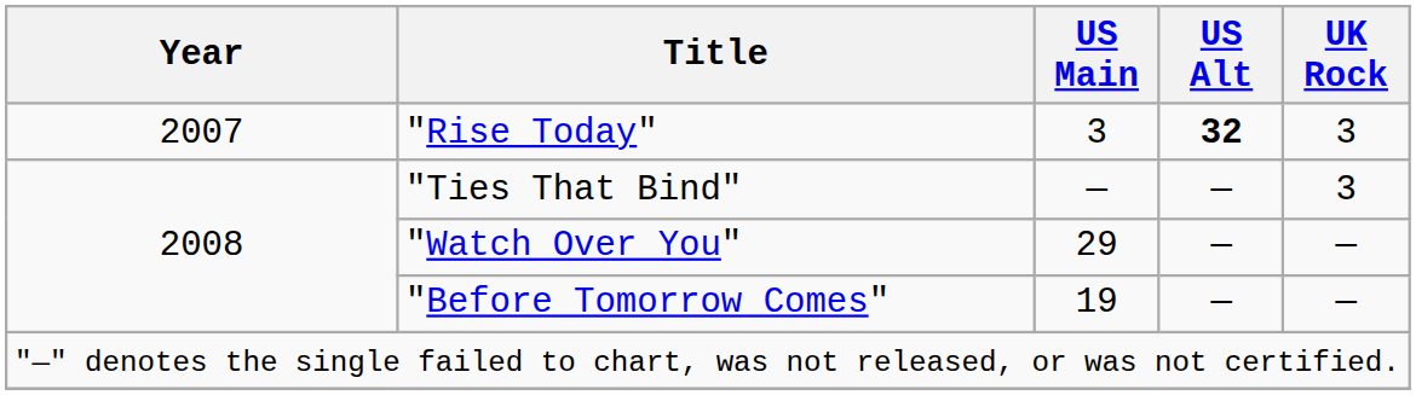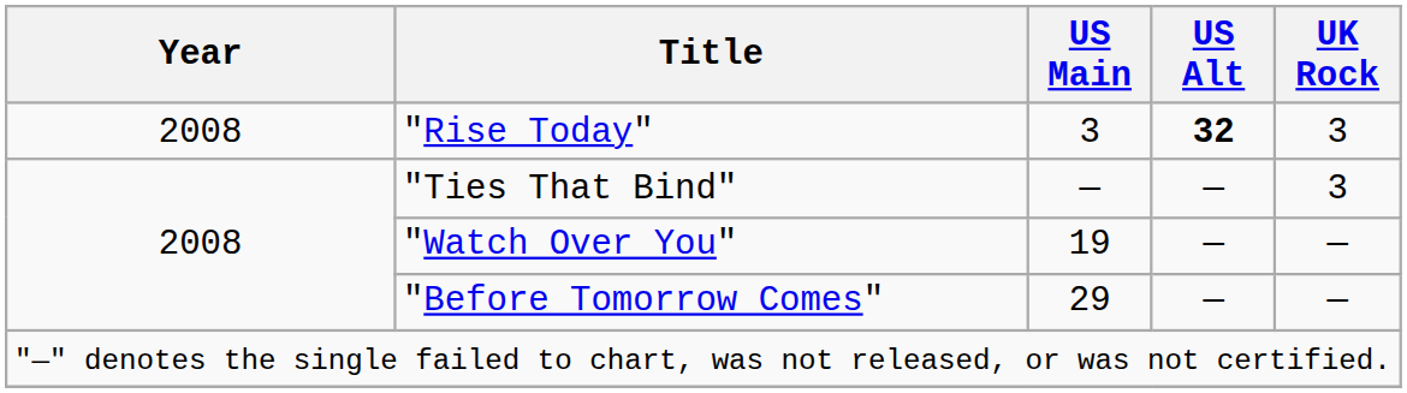 <table class="wikitable" style="text-align:center;">
 <tr>
 <th>Year</th>
 <th width="230" align="left">Title</th>
 <th width="40"><a href='#'>US<br>Main</a></th>
 <th width="40"><a href='#'>US<br>Alt</a><br></th>
 <th width="40"><a href='#'>UK<br> Rock</a></th>
 </tr>
 <tr>
-<td>2007</td>
+<td>2008</td>
 <td align="left">"<a href='#'>Rise Today</a>"</td>
 <td>3</td>
 <td><strong>32</strong></td>
 <td>3</td>
 </tr>
 <tr>
 <td rowspan="3">2008</td>
 <td align="left">"Ties That Bind"</td>
 <td>—</td>
 <td>—</td>
 <td>3</td>
 </tr>
 <tr>
 <td align="left">"<a href='#'>Watch Over You</a>"</td>
-<td>29</td>
+<td>19</td>
 <td>—</td>
 <td>—</td>
 </tr>
 <tr>
 <td align="left">"<a href='#'>Before Tomorrow Comes</a>"</td>
-<td>19</td>
+<td>29</td>
 <td>—</td>
 <td>—</td>
 </tr>
 <tr>
 <td align="center" colspan="7"><small>"—" denotes the single failed to chart, was not released, or was not certified.</small></td>
 </tr>
 <tr>
 </tr>
 </table>
